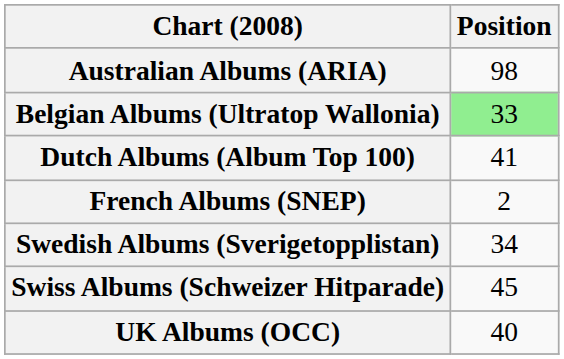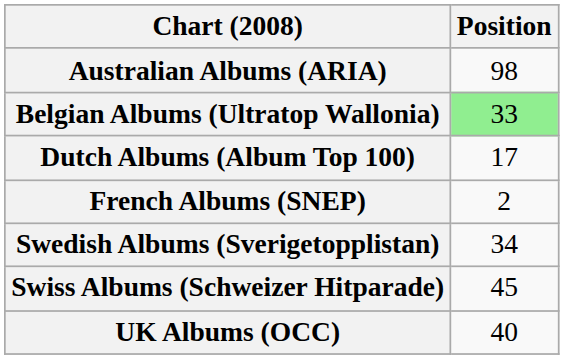 <table class="wikitable sortable plainrowheaders" style="text-align:center">
 <tr>
 <th>Chart (2008)</th>
 <th>Position</th>
 </tr>
 <tr>
 <th scope="row">Australian Albums (ARIA)</th>
 <td>98</td>
 </tr>
 <tr>
 <th scope="row">Belgian Albums (Ultratop Wallonia)</th>
 <td style="background: lightgreen;">33</td>
 </tr>
 <tr>
 <th scope="row">Dutch Albums (Album Top 100)</th>
-<td>41</td>
+<td>17</td>
 </tr>
 <tr>
 <th scope="row">French Albums (SNEP)</th>
 <td>2</td>
 </tr>
 <tr>
 <th scope="row">Swedish Albums (Sverigetopplistan)</th>
 <td>34</td>
 </tr>
 <tr>
 <th scope="row">Swiss Albums (Schweizer Hitparade)</th>
 <td>45</td>
 </tr>
 <tr>
 <th scope="row">UK Albums (OCC)</th>
 <td>40</td>
 </tr>
 </table>
